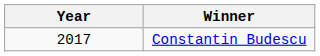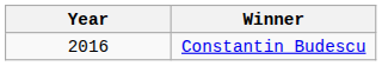 <table class="wikitable">
 <tr>
 <th style="width:120px;">Year</th>
 <th style="width:150px;">Winner</th>
 </tr>
 <tr>
-<td style="text-align:center;">2017</td>
+<td style="text-align:center;">2016</td>
 <td style="text-align:center;"><a href='#'>Constantin Budescu</a></td>
 </tr>
 </table>
